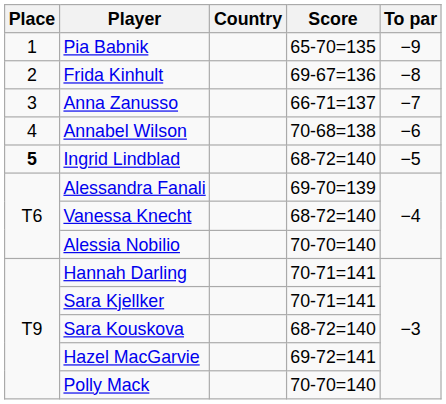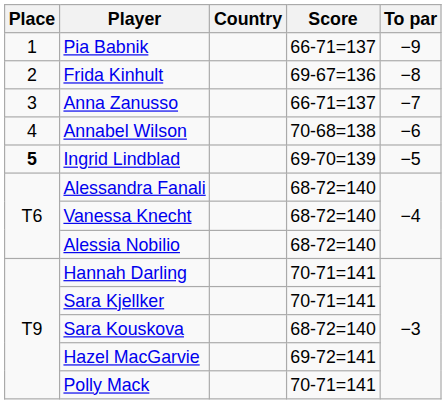 <table class="wikitable" style="font-size:95%;">
 <tr>
 <th>Place</th>
 <th>Player</th>
 <th>Country</th>
 <th>Score</th>
 <th>To par</th>
 </tr>
 <tr>
 <td align=center>1</td>
 <td><a href='#'>Pia Babnik</a></td>
 <td></td>
-<td align=center>65-70=135</td>
+<td align="center">66-71=137</td>
 <td align=center>−9</td>
 </tr>
 <tr>
 <td align="center">2</td>
 <td><a href='#'>Frida Kinhult</a></td>
 <td></td>
 <td align=center>69-67=136</td>
 <td align="center">−8</td>
 </tr>
 <tr>
 <td align="center">3</td>
 <td><a href='#'>Anna Zanusso</a></td>
 <td></td>
 <td align="center">66-71=137</td>
 <td align="center">−7</td>
 </tr>
 <tr>
 <td align="center">4</td>
 <td><a href='#'>Annabel Wilson</a></td>
 <td></td>
 <td align="center">70-68=138</td>
 <td align="center">−6</td>
 </tr>
 <tr>
 <td align="center"><strong>5</strong></td>
 <td><a href='#'>Ingrid Lindblad</a></td>
 <td></td>
-<td align=center>68-72=140</td>
+<td align="center">69-70=139</td>
 <td align="center">−5</td>
 </tr>
 <tr>
 <td rowspan="3" align="center">T6</td>
 <td><a href='#'>Alessandra Fanali</a></td>
 <td></td>
-<td align="center">69-70=139</td>
+<td align=center>68-72=140</td>
 <td rowspan="3" align=center>−4</td>
 </tr>
 <tr>
 <td><a href='#'>Vanessa Knecht</a></td>
 <td></td>
 <td align=center>68-72=140</td>
 </tr>
 <tr>
 <td><a href='#'>Alessia Nobilio</a></td>
 <td></td>
-<td align=center>70-70=140</td>
+<td align=center>68-72=140</td>
 </tr>
 <tr>
 <td rowspan="5" align="center">T9</td>
 <td><a href='#'>Hannah Darling</a></td>
 <td></td>
 <td align=center>70-71=141</td>
 <td rowspan="5" align=center>−3</td>
 </tr>
 <tr>
 <td><a href='#'>Sara Kjellker</a></td>
 <td></td>
 <td align=center>70-71=141</td>
 </tr>
 <tr>
 <td><a href='#'>Sara Kouskova</a></td>
 <td></td>
 <td align=center>68-72=140</td>
 </tr>
 <tr>
 <td><a href='#'>Hazel MacGarvie</a></td>
 <td></td>
 <td align=center>69-72=141</td>
 </tr>
 <tr>
 <td><a href='#'>Polly Mack</a></td>
 <td></td>
-<td align=center>70-70=140</td>
+<td align=center>70-71=141</td>
 </tr>
 </table>
